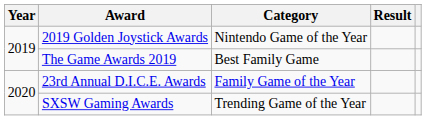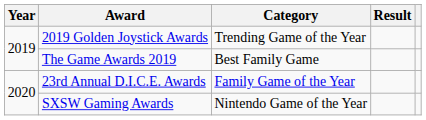 <table class="wikitable sortable">
 <tr>
 <th>Year</th>
 <th>Award</th>
 <th>Category</th>
 <th>Result</th>
 <th></th>
 </tr>
 <tr>
 <td rowspan="2" style="text-align:center;">2019</td>
 <td><a href='#'>2019 Golden Joystick Awards</a></td>
-<td>Nintendo Game of the Year</td>
+<td>Trending Game of the Year</td>
 <td></td>
 <td style="text-align:center;"></td>
 </tr>
 <tr>
 <td><a href='#'>The Game Awards 2019</a></td>
 <td>Best Family Game</td>
 <td></td>
 <td style="text-align:center;"></td>
 </tr>
 <tr>
 <td rowspan="2" style="text-align:center;">2020</td>
 <td><a href='#'>23rd Annual D.I.C.E. Awards</a></td>
 <td><a href='#'>Family Game of the Year</a></td>
 <td></td>
 <td style="text-align:center;"></td>
 </tr>
 <tr>
 <td><a href='#'>SXSW Gaming Awards</a></td>
-<td>Trending Game of the Year</td>
+<td>Nintendo Game of the Year</td>
 <td></td>
 <td style="text-align:center;"></td>
 </tr>
 </table>
